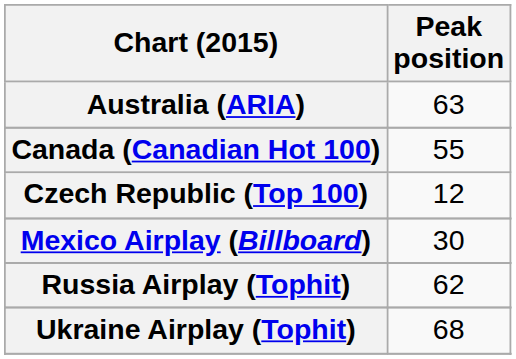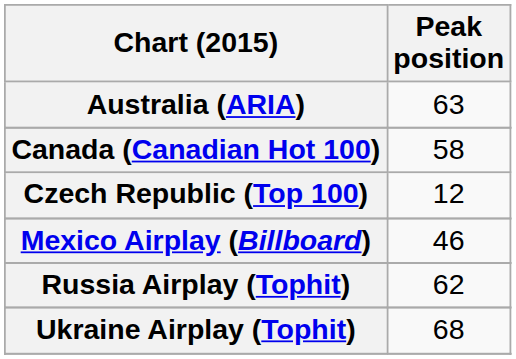 <table class="wikitable sortable plainrowheaders" style="text-align:center">
 <tr>
 <th scope="col">Chart (2015)</th>
 <th scope="col">Peak<br>position</th>
 </tr>
 <tr>
 <th scope="row">Australia (<a href='#'>ARIA</a>)</th>
 <td>63</td>
 </tr>
 <tr>
 </tr>
 <tr>
 </tr>
 <tr>
 </tr>
 <tr>
 <th scope="row">Canada (<a href='#'>Canadian Hot 100</a>)</th>
-<td>55</td>
+<td>58</td>
 </tr>
 <tr>
 <th scope="row">Czech Republic (<a href='#'>Top 100</a>)</th>
 <td>12</td>
 </tr>
 <tr>
 </tr>
 <tr>
 </tr>
 <tr>
 </tr>
 <tr>
 </tr>
 <tr>
 <th scope="row"><a href='#'>Mexico Airplay</a> (<em><a href='#'>Billboard</a></em>)</th>
-<td>30</td>
+<td>46</td>
 </tr>
 <tr>
 </tr>
 <tr>
 </tr>
 <tr>
 <th scope="row">Russia Airplay (<a href='#'>Tophit</a>)</th>
 <td>62</td>
 </tr>
 <tr>
 </tr>
 <tr>
 </tr>
 <tr>
 </tr>
 <tr>
 </tr>
 <tr>
 </tr>
 <tr>
 <th scope="row">Ukraine Airplay (<a href='#'>Tophit</a>)</th>
 <td>68</td>
 </tr>
 <tr>
 </tr>
 <tr>
 </tr>
 <tr>
 </tr>
 <tr>
 </tr>
 <tr>
 </tr>
 </table>
